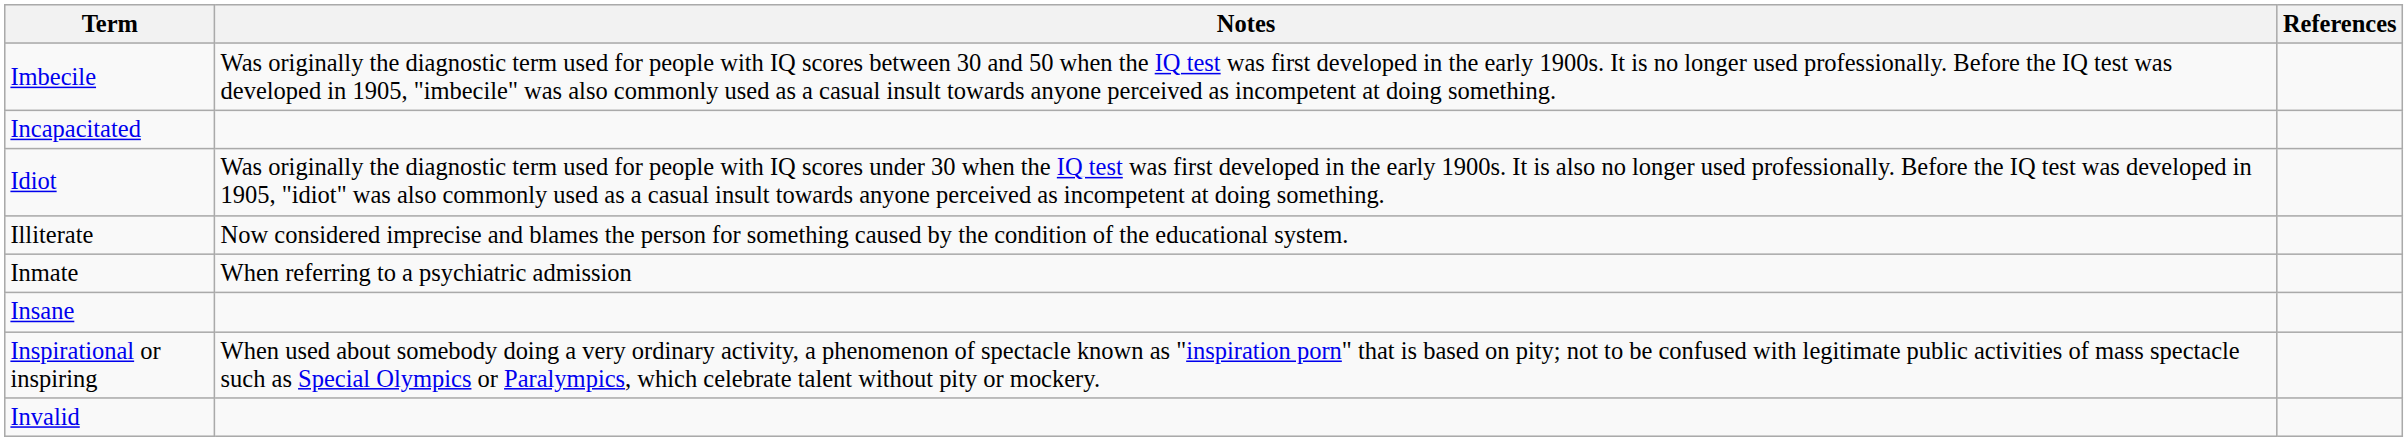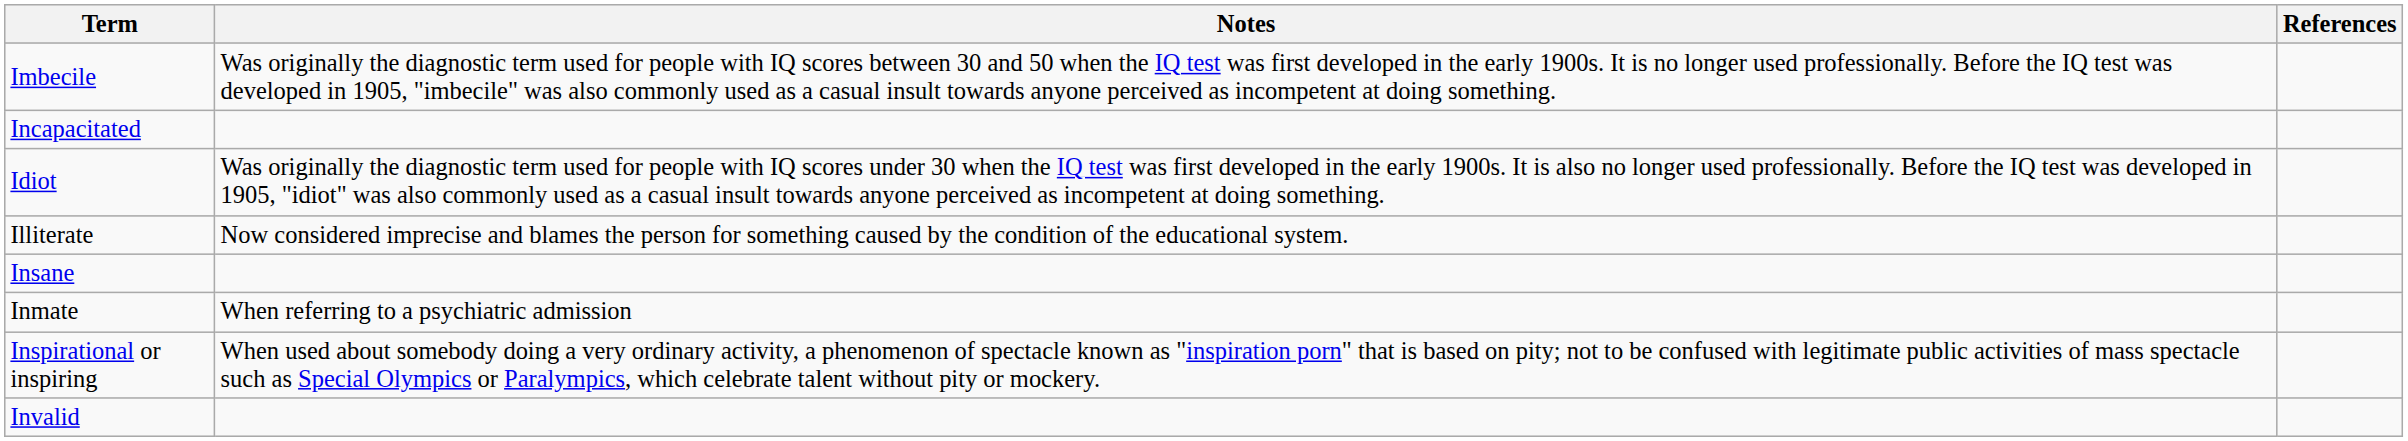 <table class="wikitable">
 <tr>
 <th>Term</th>
 <th>Notes</th>
 <th>References</th>
 </tr>
 <tr>
 <td><a href='#'>Imbecile</a></td>
 <td>Was originally the diagnostic term used for people with IQ scores between 30 and 50 when the <a href='#'>IQ test</a> was first developed in the early 1900s. It is no longer used professionally. Before the IQ test was developed in 1905, "imbecile" was also commonly used as a casual insult towards anyone perceived as incompetent at doing something.</td>
 <td></td>
 </tr>
 <tr>
 <td><a href='#'>Incapacitated</a></td>
 <td></td>
 <td></td>
 </tr>
 <tr>
 <td><a href='#'>Idiot</a></td>
 <td>Was originally the diagnostic term used for people with IQ scores under 30 when the <a href='#'>IQ test</a> was first developed in the early 1900s. It is also no longer used professionally. Before the IQ test was developed in 1905, "idiot" was also commonly used as a casual insult towards anyone perceived as incompetent at doing something.</td>
 <td></td>
 </tr>
 <tr>
 <td>Illiterate</td>
 <td>Now considered imprecise and blames the person for something caused by the condition of the educational system.</td>
 <td></td>
 </tr>
 <tr>
-<td>Inmate</td>
-<td>When referring to a psychiatric admission</td>
+<td><a href='#'>Insane</a></td>
+<td></td>
 <td></td>
 </tr>
 <tr>
-<td><a href='#'>Insane</a></td>
-<td></td>
+<td>Inmate</td>
+<td>When referring to a psychiatric admission</td>
 <td></td>
 </tr>
 <tr>
 <td><a href='#'>Inspirational</a> or inspiring</td>
 <td>When used about somebody doing a very ordinary activity, a phenomenon of spectacle known as "<a href='#'>inspiration porn</a>" that is based on pity; not to be confused with legitimate public activities of mass spectacle such as <a href='#'>Special Olympics</a> or <a href='#'>Paralympics</a>, which celebrate talent without pity or mockery.</td>
 <td></td>
 </tr>
 <tr>
 <td><a href='#'>Invalid</a></td>
 <td></td>
 <td></td>
 </tr>
 </table>
